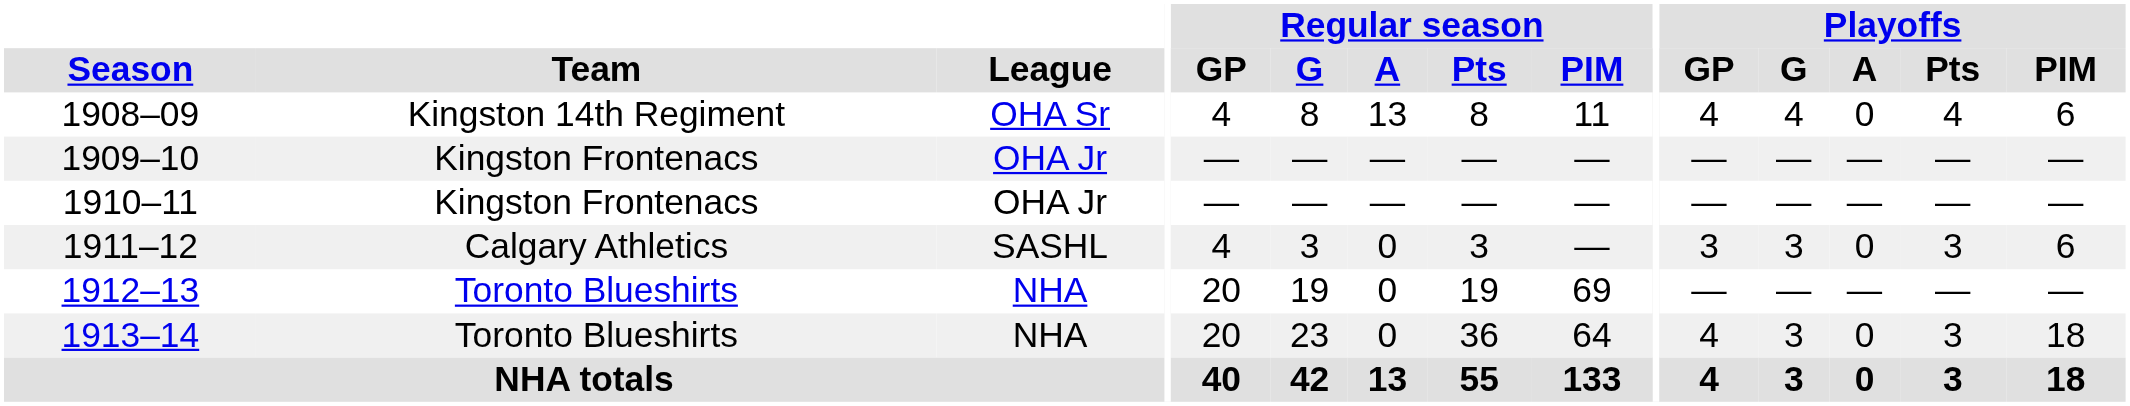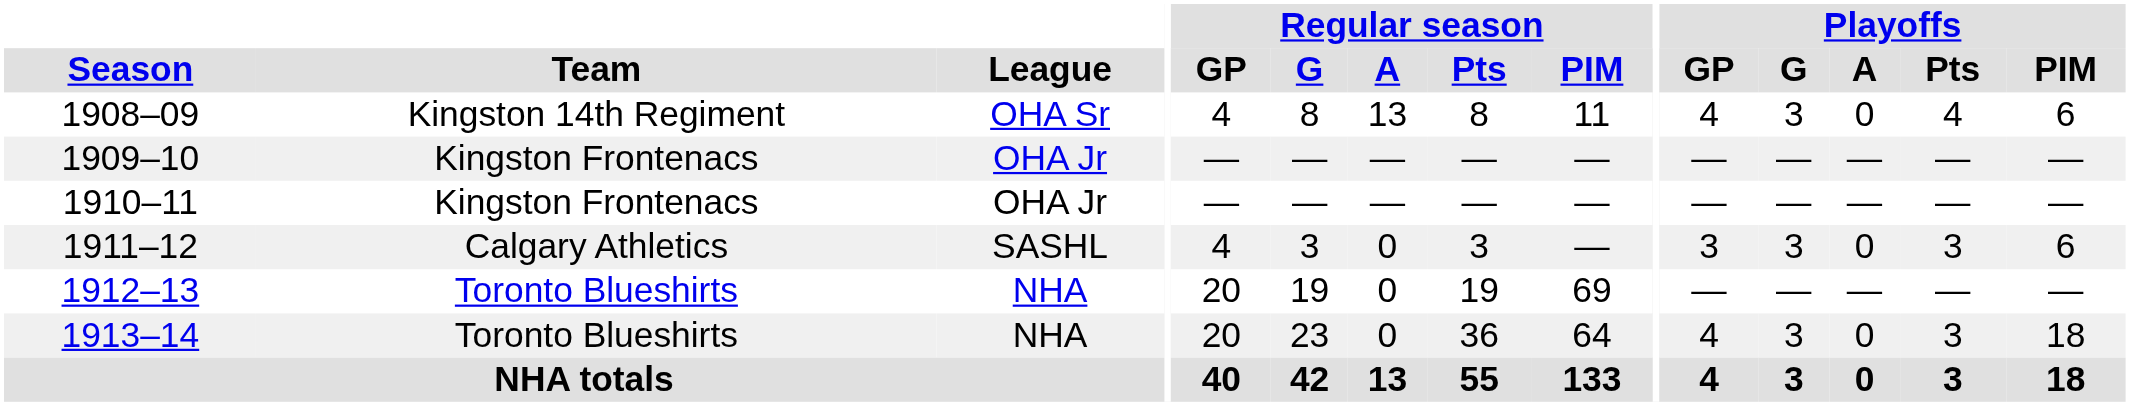 <table border="0" cellpadding="1" cellspacing="0" style="text-align:center; width:60em">
 <tr bgcolor="#e0e0e0">
 <th colspan="3" bgcolor="#ffffff"></th>
 <th rowspan="100" bgcolor="#ffffff"></th>
 <th colspan="5"><a href='#'>Regular season</a></th>
 <th rowspan="100" bgcolor="#ffffff"></th>
 <th colspan="5"><a href='#'>Playoffs</a></th>
 </tr>
 <tr bgcolor="#e0e0e0">
 <th><a href='#'>Season</a></th>
 <th>Team</th>
 <th>League</th>
 <th>GP</th>
 <th><a href='#'>G</a></th>
 <th><a href='#'>A</a></th>
 <th><a href='#'>Pts</a></th>
 <th><a href='#'>PIM</a></th>
 <th>GP</th>
 <th>G</th>
 <th>A</th>
 <th>Pts</th>
 <th>PIM</th>
 </tr>
 <tr>
 <td>1908–09</td>
 <td>Kingston 14th Regiment</td>
 <td><a href='#'>OHA Sr</a></td>
 <td>4</td>
 <td>8</td>
 <td>13</td>
 <td>8</td>
 <td>11</td>
 <td>4</td>
-<td>4</td>
+<td>3</td>
 <td>0</td>
 <td>4</td>
 <td>6</td>
 </tr>
 <tr bgcolor="#f0f0f0">
 <td>1909–10</td>
 <td>Kingston Frontenacs</td>
 <td><a href='#'>OHA Jr</a></td>
 <td>—</td>
 <td>—</td>
 <td>—</td>
 <td>—</td>
 <td>—</td>
 <td>—</td>
 <td>—</td>
 <td>—</td>
 <td>—</td>
 <td>—</td>
 </tr>
 <tr>
 <td>1910–11</td>
 <td>Kingston Frontenacs</td>
 <td>OHA Jr</td>
 <td>—</td>
 <td>—</td>
 <td>—</td>
 <td>—</td>
 <td>—</td>
 <td>—</td>
 <td>—</td>
 <td>—</td>
 <td>—</td>
 <td>—</td>
 </tr>
 <tr bgcolor="#f0f0f0">
 <td>1911–12</td>
 <td>Calgary Athletics</td>
 <td>SASHL</td>
 <td>4</td>
 <td>3</td>
 <td>0</td>
 <td>3</td>
 <td>—</td>
 <td>3</td>
 <td>3</td>
 <td>0</td>
 <td>3</td>
 <td>6</td>
 </tr>
 <tr>
 <td><a href='#'>1912–13</a></td>
 <td><a href='#'>Toronto Blueshirts</a></td>
 <td><a href='#'>NHA</a></td>
 <td>20</td>
 <td>19</td>
 <td>0</td>
 <td>19</td>
 <td>69</td>
 <td>—</td>
 <td>—</td>
 <td>—</td>
 <td>—</td>
 <td>—</td>
 </tr>
 <tr bgcolor="#f0f0f0">
 <td><a href='#'>1913–14</a></td>
 <td>Toronto Blueshirts</td>
 <td>NHA</td>
 <td>20</td>
 <td>23</td>
 <td>0</td>
 <td>36</td>
 <td>64</td>
 <td>4</td>
 <td>3</td>
 <td>0</td>
 <td>3</td>
 <td>18</td>
 </tr>
 <tr bgcolor="#E0E0E0">
 <th colspan="3">NHA totals</th>
 <th>40</th>
 <th>42</th>
 <th>13</th>
 <th>55</th>
 <th>133</th>
 <th>4</th>
 <th>3</th>
 <th>0</th>
 <th>3</th>
 <th>18</th>
 </tr>
 </table>
